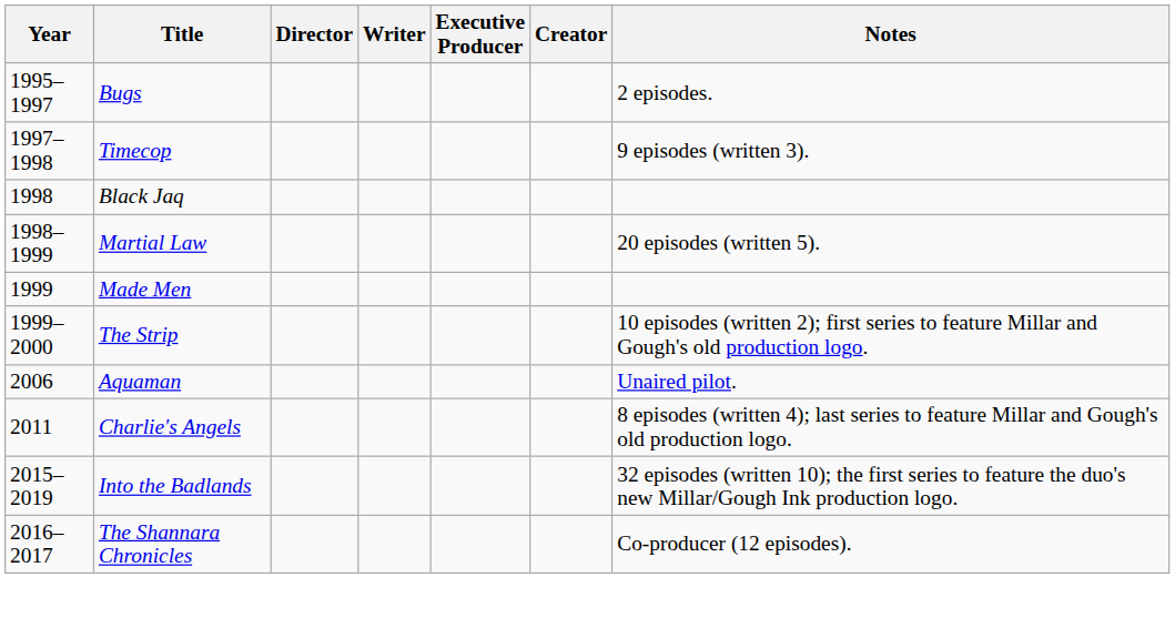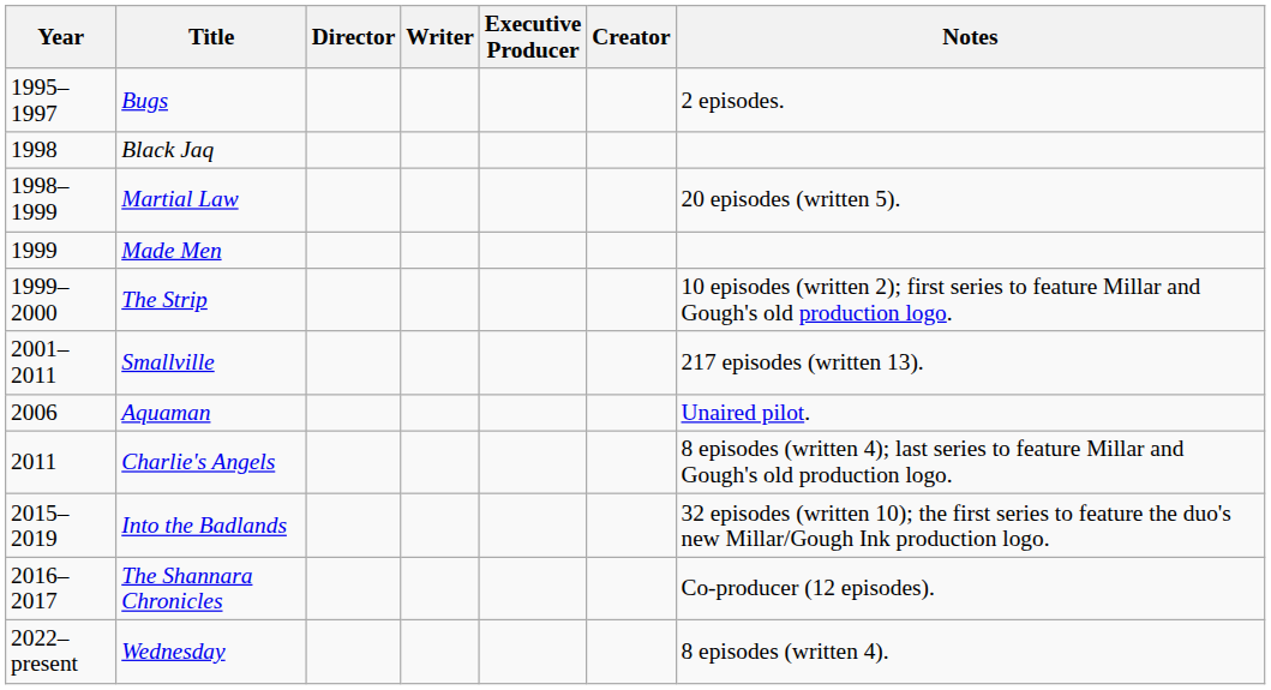 <table class="wikitable">
 <tr>
 <th>Year</th>
 <th>Title</th>
 <th>Director</th>
 <th>Writer</th>
 <th>Executive<br>Producer</th>
 <th>Creator</th>
 <th>Notes</th>
 </tr>
 <tr>
 <td>1995–1997</td>
 <td><em><a href='#'>Bugs</a></em></td>
 <td></td>
 <td></td>
 <td></td>
 <td></td>
 <td>2 episodes.</td>
-</tr>
-<tr>
-<td>1997–1998</td>
-<td><em><a href='#'>Timecop</a></em></td>
-<td></td>
-<td></td>
-<td></td>
-<td></td>
-<td>9 episodes (written 3).</td>
 </tr>
 <tr>
 <td>1998</td>
 <td><em>Black Jaq</em></td>
 <td></td>
 <td></td>
 <td></td>
 <td></td>
 <td></td>
 </tr>
 <tr>
 <td>1998–1999</td>
 <td><em><a href='#'>Martial Law</a></em></td>
 <td></td>
 <td></td>
 <td></td>
 <td></td>
 <td>20 episodes (written 5).</td>
 </tr>
 <tr>
 <td>1999</td>
 <td><em><a href='#'>Made Men</a></em></td>
 <td></td>
 <td></td>
 <td></td>
 <td></td>
 <td></td>
 </tr>
 <tr>
 <td>1999–2000</td>
 <td><em><a href='#'>The Strip</a></em></td>
 <td></td>
 <td></td>
 <td></td>
 <td></td>
 <td>10 episodes (written 2); first series to feature Millar and Gough's old <a href='#'>production logo</a>.</td>
 </tr>
 <tr>
+<td>2001–2011</td>
+<td><em><a href='#'>Smallville</a></em></td>
+<td></td>
+<td></td>
+<td></td>
+<td></td>
+<td>217 episodes (written 13).</td>
+</tr>
+<tr>
 <td>2006</td>
 <td><em><a href='#'>Aquaman</a></em></td>
 <td></td>
 <td></td>
 <td></td>
 <td></td>
 <td><a href='#'>Unaired pilot</a>.</td>
 </tr>
 <tr>
 <td>2011</td>
 <td><em><a href='#'>Charlie's Angels</a></em></td>
 <td></td>
 <td></td>
 <td></td>
 <td></td>
 <td>8 episodes (written 4); last series to feature Millar and Gough's old production logo.</td>
 </tr>
 <tr>
 <td>2015–2019</td>
 <td><em><a href='#'>Into the Badlands</a></em></td>
 <td></td>
 <td></td>
 <td></td>
 <td></td>
 <td>32 episodes (written 10); the first series to feature the duo's new Millar/Gough Ink production logo.</td>
 </tr>
 <tr>
 <td>2016–2017</td>
 <td><em><a href='#'>The Shannara Chronicles</a></em></td>
 <td></td>
 <td></td>
 <td></td>
 <td></td>
 <td>Co-producer (12 episodes).</td>
 </tr>
+<tr>
+<td>2022–present</td>
+<td><em><a href='#'>Wednesday</a></em></td>
+<td></td>
+<td></td>
+<td></td>
+<td></td>
+<td>8 episodes (written 4).</td>
+</tr>
 </table>
